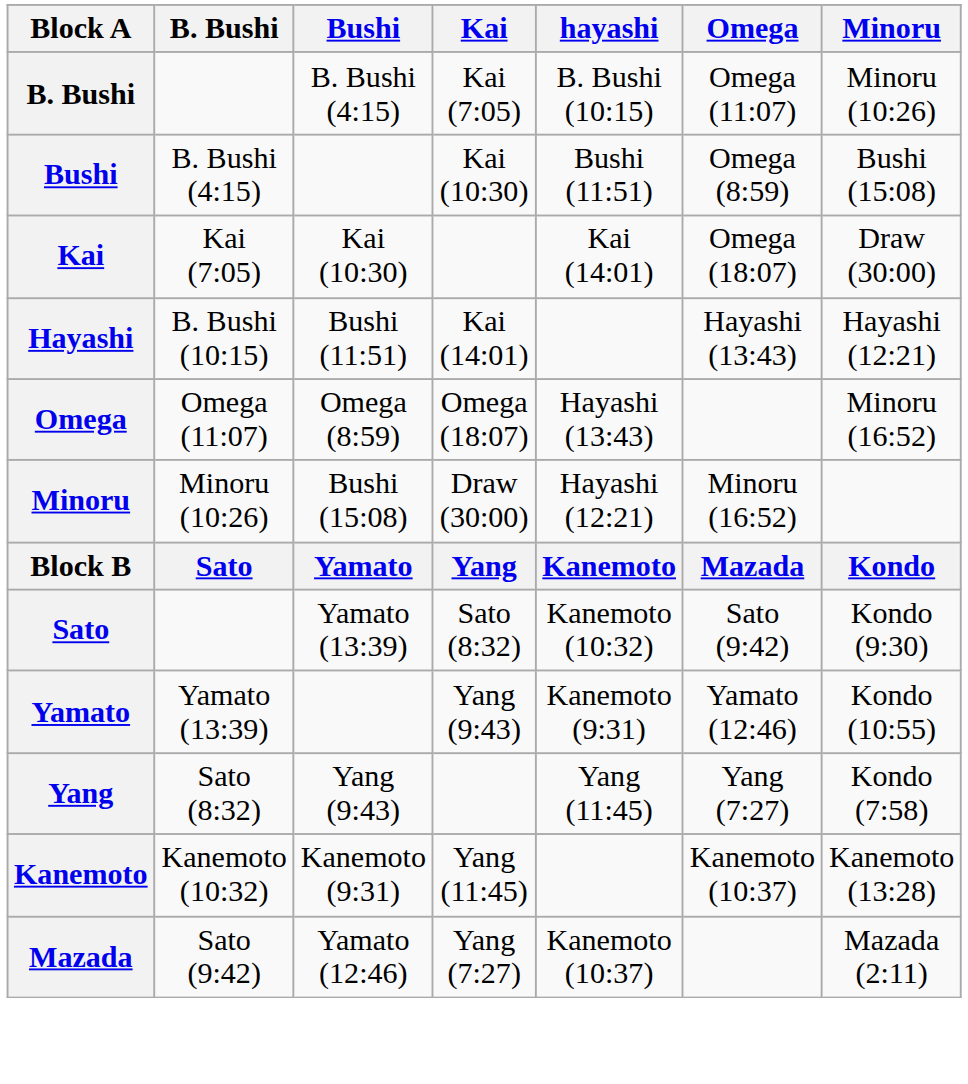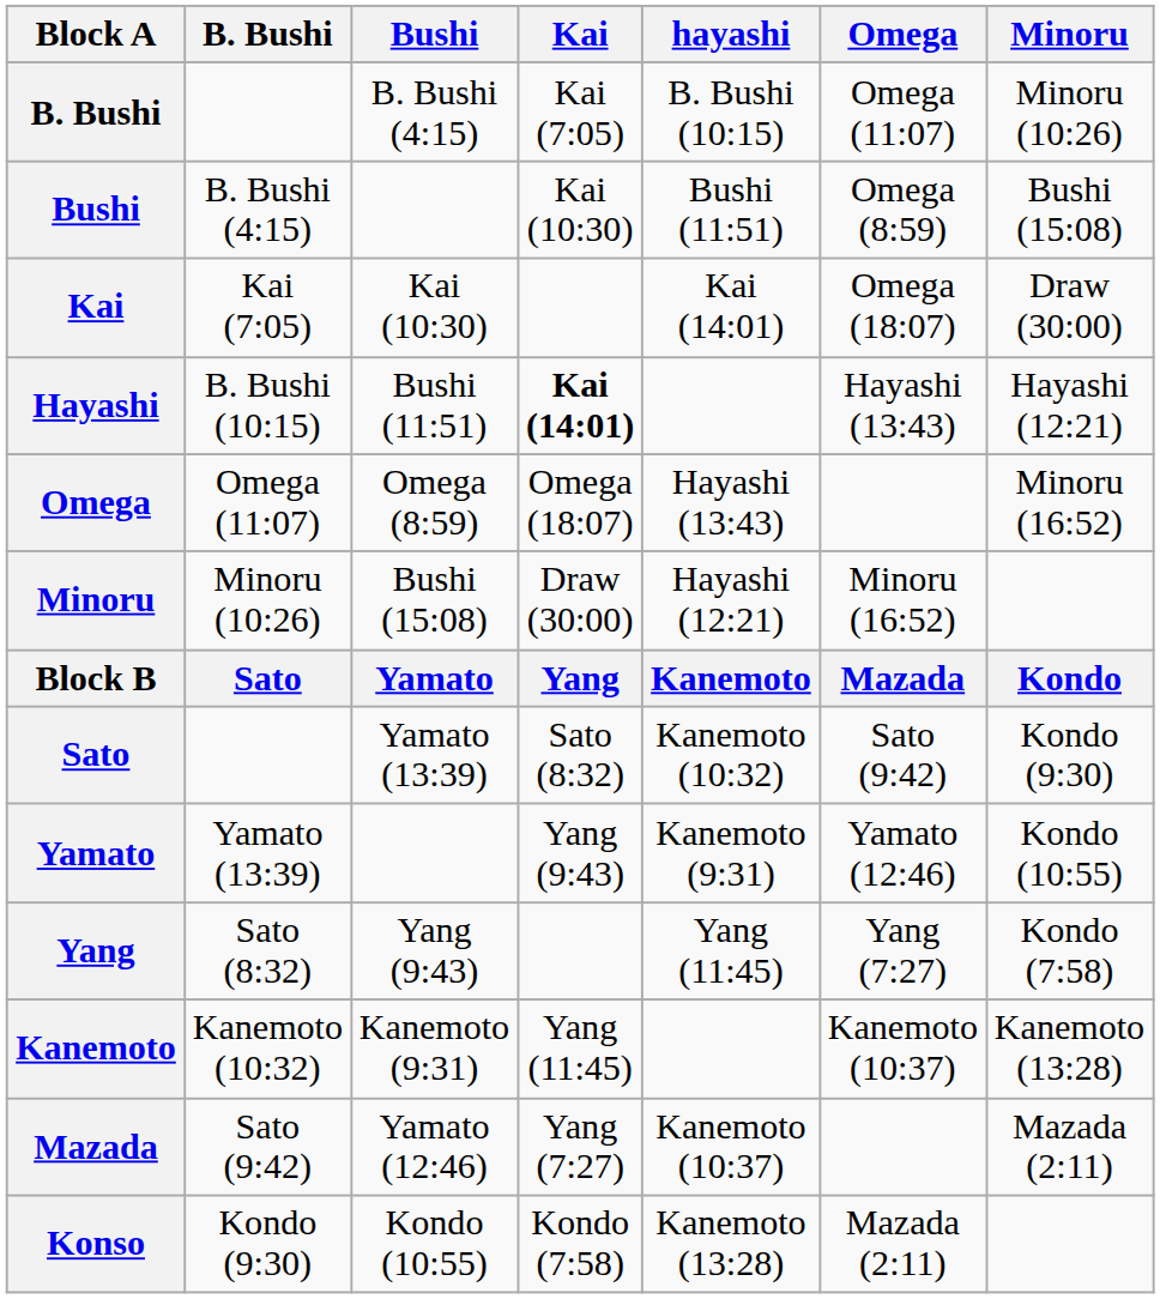 <table class="wikitable" style="margin: 1em auto 1em auto;text-align:center">
 <tr>
 <th>Block A</th>
 <th>B. Bushi</th>
 <th><a href='#'>Bushi</a></th>
 <th><a href='#'>Kai</a></th>
 <th><a href='#'>hayashi</a></th>
 <th><a href='#'>Omega</a></th>
 <th><a href='#'>Minoru</a></th>
 </tr>
 <tr>
 <th>B. Bushi</th>
 <td></td>
 <td>B. Bushi<br>(4:15)</td>
 <td>Kai<br>(7:05)</td>
 <td>B. Bushi<br>(10:15)</td>
 <td>Omega<br>(11:07)</td>
 <td>Minoru<br>(10:26)</td>
 </tr>
 <tr>
 <th><a href='#'>Bushi</a></th>
 <td>B. Bushi<br>(4:15)</td>
 <td></td>
 <td>Kai<br>(10:30)</td>
 <td>Bushi<br>(11:51)</td>
 <td>Omega<br>(8:59)</td>
 <td>Bushi<br>(15:08)</td>
 </tr>
 <tr>
 <th><a href='#'>Kai</a></th>
 <td>Kai<br>(7:05)</td>
 <td>Kai<br>(10:30)</td>
 <td></td>
 <td>Kai<br>(14:01)</td>
 <td>Omega<br>(18:07)</td>
 <td>Draw<br>(30:00)</td>
 </tr>
 <tr>
 <th><a href='#'>Hayashi</a></th>
 <td>B. Bushi<br>(10:15)</td>
 <td>Bushi<br>(11:51)</td>
-<td>Kai<br>(14:01)</td>
+<td><strong>Kai<br>(14:01)</strong></td>
 <td></td>
 <td>Hayashi<br>(13:43)</td>
 <td>Hayashi<br>(12:21)</td>
 </tr>
 <tr>
 <th><a href='#'>Omega</a></th>
 <td>Omega<br>(11:07)</td>
 <td>Omega<br>(8:59)</td>
 <td>Omega<br>(18:07)</td>
 <td>Hayashi<br>(13:43)</td>
 <td></td>
 <td>Minoru<br>(16:52)</td>
 </tr>
 <tr>
 <th><a href='#'>Minoru</a></th>
 <td>Minoru<br>(10:26)</td>
 <td>Bushi<br>(15:08)</td>
 <td>Draw<br>(30:00)</td>
 <td>Hayashi<br>(12:21)</td>
 <td>Minoru<br>(16:52)</td>
 <td></td>
 </tr>
 <tr>
 <th>Block B</th>
 <th><a href='#'>Sato</a></th>
 <th><a href='#'>Yamato</a></th>
 <th><a href='#'>Yang</a></th>
 <th><a href='#'>Kanemoto</a></th>
 <th><a href='#'>Mazada</a></th>
 <th><a href='#'>Kondo</a></th>
 </tr>
 <tr>
 <th><a href='#'>Sato</a></th>
 <td></td>
 <td>Yamato<br>(13:39)</td>
 <td>Sato<br>(8:32)</td>
 <td>Kanemoto<br>(10:32)</td>
 <td>Sato<br>(9:42)</td>
 <td>Kondo<br>(9:30)</td>
 </tr>
 <tr>
 <th><a href='#'>Yamato</a></th>
 <td>Yamato<br>(13:39)</td>
 <td></td>
 <td>Yang<br>(9:43)</td>
 <td>Kanemoto<br>(9:31)</td>
 <td>Yamato<br>(12:46)</td>
 <td>Kondo<br>(10:55)</td>
 </tr>
 <tr>
 <th><a href='#'>Yang</a></th>
 <td>Sato<br>(8:32)</td>
 <td>Yang<br>(9:43)</td>
 <td></td>
 <td>Yang<br>(11:45)</td>
 <td>Yang<br>(7:27)</td>
 <td>Kondo<br>(7:58)</td>
 </tr>
 <tr>
 <th><a href='#'>Kanemoto</a></th>
 <td>Kanemoto<br>(10:32)</td>
 <td>Kanemoto<br>(9:31)</td>
 <td>Yang<br>(11:45)</td>
 <td></td>
 <td>Kanemoto<br>(10:37)</td>
 <td>Kanemoto<br>(13:28)</td>
 </tr>
 <tr>
 <th><a href='#'>Mazada</a></th>
 <td>Sato<br>(9:42)</td>
 <td>Yamato<br>(12:46)</td>
 <td>Yang<br>(7:27)</td>
 <td>Kanemoto<br>(10:37)</td>
 <td></td>
 <td>Mazada<br>(2:11)</td>
 </tr>
+<tr>
+<th><a href='#'>Konso</a></th>
+<td>Kondo<br>(9:30)</td>
+<td>Kondo<br>(10:55)</td>
+<td>Kondo<br>(7:58)</td>
+<td>Kanemoto<br>(13:28)</td>
+<td>Mazada<br>(2:11)</td>
+<td></td>
+</tr>
 </table>
